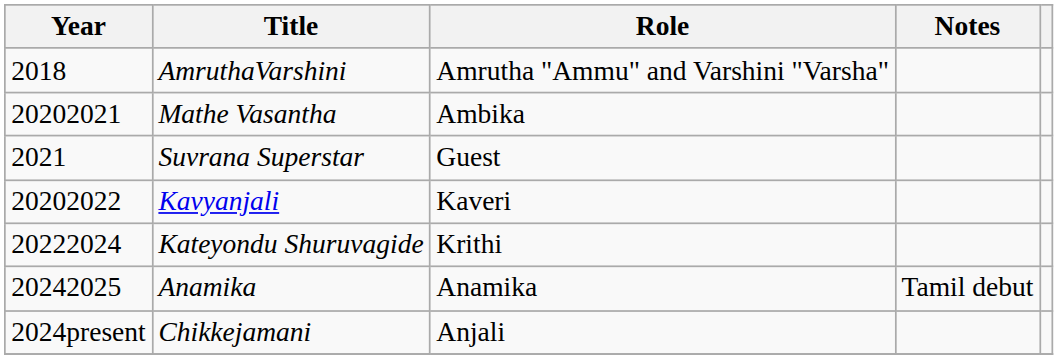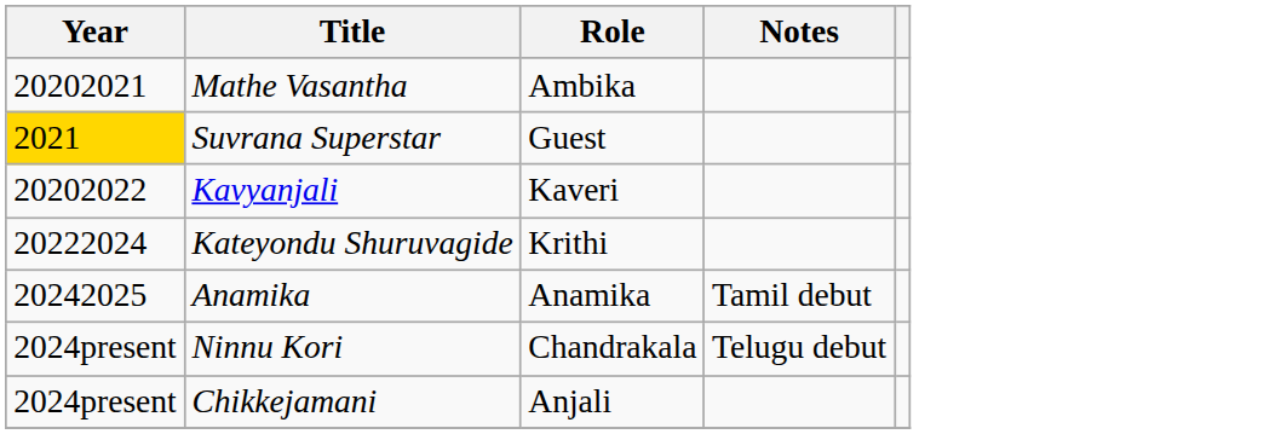 <table class="wikitable sortable">
 <tr>
 <th>Year</th>
 <th>Title</th>
 <th>Role</th>
 <th scope="col" class="unsortable">Notes</th>
 <th scope="col" class="unsortable"></th>
 </tr>
 <tr>
-<td>2018</td>
-<td><em>AmruthaVarshini</em></td>
-<td>Amrutha "Ammu" and Varshini "Varsha"</td>
-<td></td>
-<td></td>
-</tr>
-<tr>
 <td>20202021</td>
 <td><em>Mathe Vasantha</em></td>
 <td>Ambika</td>
 <td></td>
 <td></td>
 </tr>
 <tr>
-<td>2021</td>
+<td style="background: gold;">2021</td>
 <td><em>Suvrana Superstar</em></td>
 <td>Guest</td>
 <td></td>
 <td></td>
 </tr>
 <tr>
 <td>20202022</td>
 <td><em><a href='#'>Kavyanjali</a></em></td>
 <td>Kaveri</td>
 <td></td>
 <td></td>
 </tr>
 <tr>
 <td>20222024</td>
 <td><em>Kateyondu Shuruvagide</em></td>
 <td>Krithi</td>
 <td></td>
 <td></td>
 </tr>
 <tr>
 <td>20242025</td>
 <td><em>Anamika</em></td>
 <td>Anamika</td>
 <td>Tamil debut<br></td>
 <td></td>
 </tr>
 <tr>
 <td>2024present</td>
+<td><em>Ninnu Kori</em></td>
+<td>Chandrakala</td>
+<td>Telugu debut</td>
+<td></td>
+</tr>
+<tr>
+<td>2024present</td>
 <td><em>Chikkejamani</em></td>
 <td>Anjali</td>
 <td></td>
 <td></td>
 </tr>
 <tr>
 </tr>
 </table>
